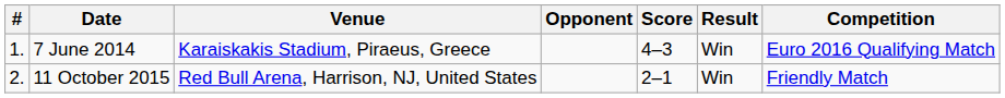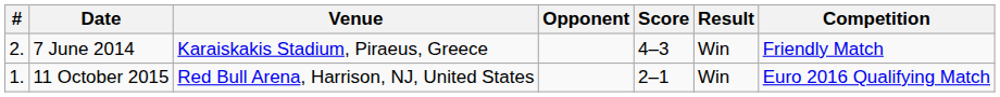 <table class="wikitable">
 <tr>
 <th>#</th>
 <th>Date</th>
 <th>Venue</th>
 <th>Opponent</th>
 <th>Score</th>
 <th>Result</th>
 <th>Competition</th>
 </tr>
 <tr>
-<td>1.</td>
+<td>2.</td>
 <td>7 June 2014</td>
 <td><a href='#'>Karaiskakis Stadium</a>, Piraeus, Greece</td>
 <td></td>
 <td>4–3</td>
 <td>Win</td>
-<td><a href='#'>Euro 2016 Qualifying Match</a></td>
+<td><a href='#'>Friendly Match</a></td>
 </tr>
 <tr>
-<td>2.</td>
+<td>1.</td>
 <td>11 October 2015</td>
 <td><a href='#'>Red Bull Arena</a>, Harrison, NJ, United States</td>
 <td></td>
 <td>2–1</td>
 <td>Win</td>
-<td><a href='#'>Friendly Match</a></td>
+<td><a href='#'>Euro 2016 Qualifying Match</a></td>
 </tr>
 </table>
